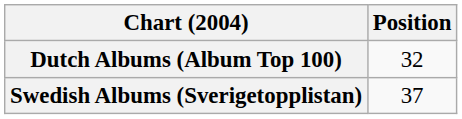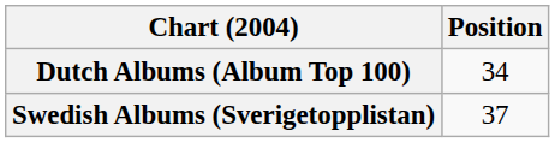 <table class="wikitable sortable plainrowheaders" style="text-align:center">
 <tr>
 <th scope="col">Chart (2004)</th>
 <th scope="col">Position</th>
 </tr>
 <tr>
 <th scope="row">Dutch Albums (Album Top 100)</th>
-<td>32</td>
+<td>34</td>
 </tr>
 <tr>
 <th scope="row">Swedish Albums (Sverigetopplistan)</th>
 <td>37</td>
 </tr>
 </table>
